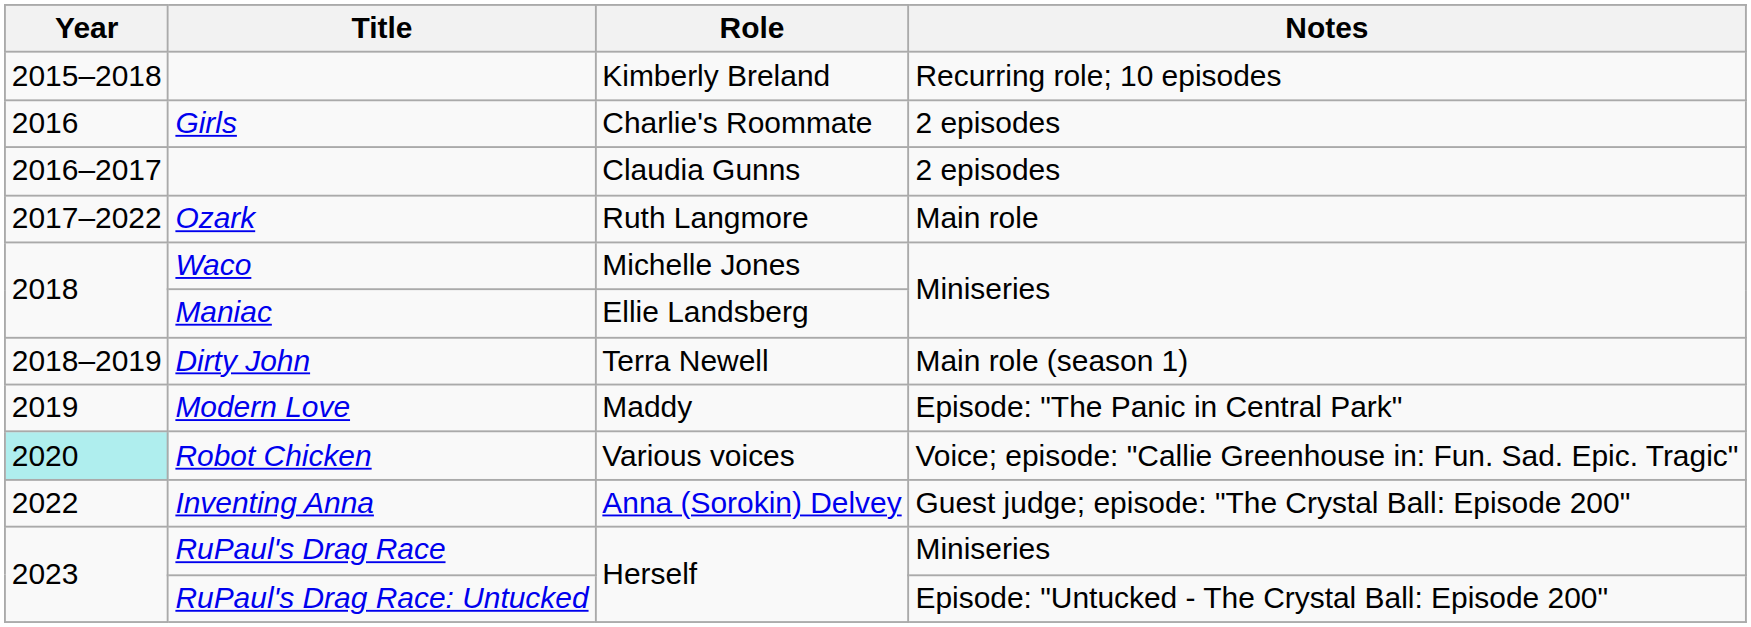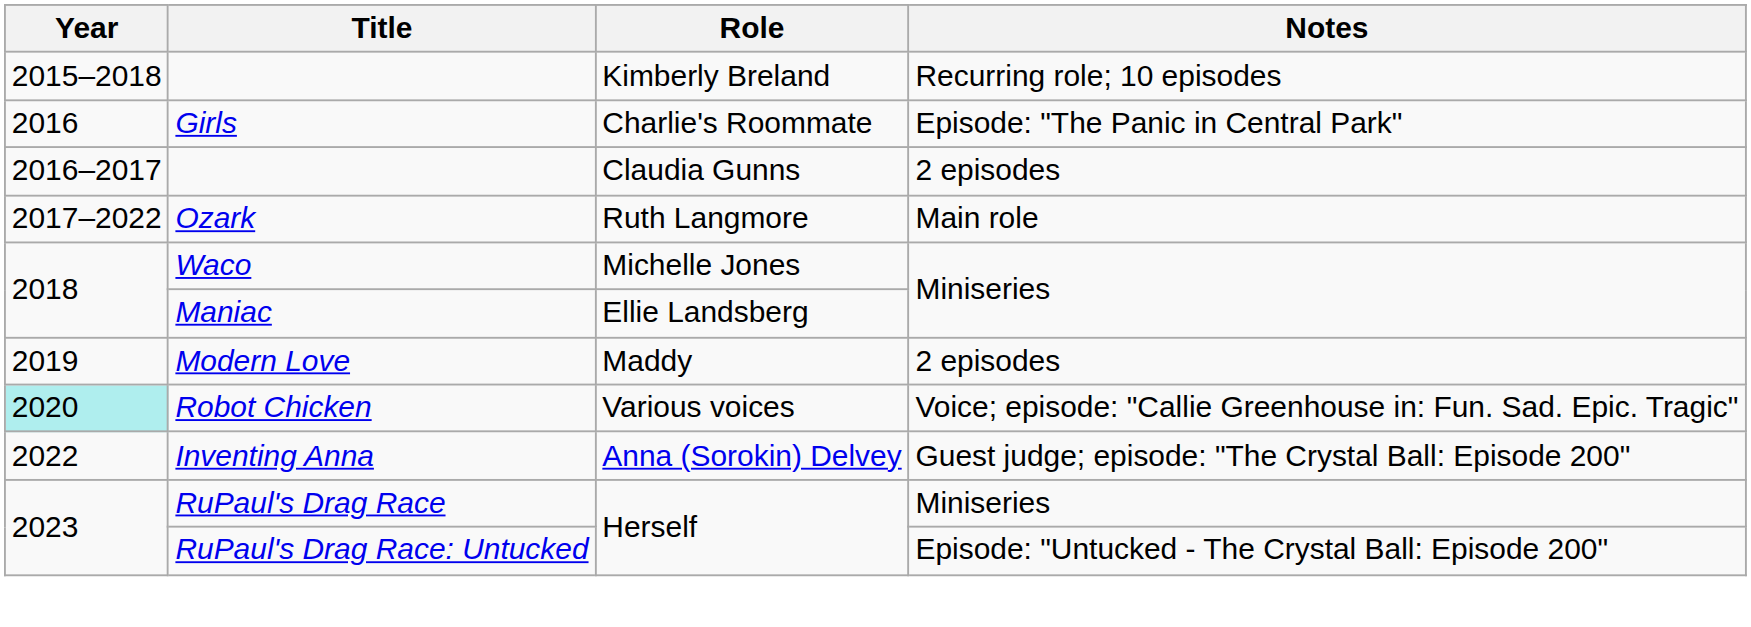 <table class="wikitable sortable">
 <tr>
 <th>Year</th>
 <th>Title</th>
 <th>Role</th>
 <th class="unsortable">Notes</th>
 </tr>
 <tr>
 <td>2015–2018</td>
 <td><em></em></td>
 <td>Kimberly Breland</td>
 <td>Recurring role; 10 episodes</td>
 </tr>
 <tr>
 <td>2016</td>
 <td><em><a href='#'>Girls</a></em></td>
 <td>Charlie's Roommate</td>
-<td>2 episodes</td>
+<td>Episode: "The Panic in Central Park"</td>
 </tr>
 <tr>
 <td>2016–2017</td>
 <td><em></em></td>
 <td>Claudia Gunns</td>
 <td>2 episodes</td>
 </tr>
 <tr>
 <td>2017–2022</td>
 <td><em><a href='#'>Ozark</a></em></td>
 <td>Ruth Langmore</td>
 <td>Main role</td>
 </tr>
 <tr>
 <td rowspan="2">2018</td>
 <td><em><a href='#'>Waco</a></em></td>
 <td>Michelle Jones</td>
 <td rowspan="2">Miniseries</td>
 </tr>
 <tr>
 <td><em><a href='#'>Maniac</a></em></td>
 <td>Ellie Landsberg</td>
 </tr>
 <tr>
-<td>2018–2019</td>
-<td><em><a href='#'>Dirty John</a></em></td>
-<td>Terra Newell</td>
-<td>Main role (season 1)</td>
-</tr>
-<tr>
 <td>2019</td>
 <td><em><a href='#'>Modern Love</a></em></td>
 <td>Maddy</td>
-<td>Episode: "The Panic in Central Park"</td>
+<td>2 episodes</td>
 </tr>
 <tr>
 <td style="background: paleturquoise;">2020</td>
 <td><em><a href='#'>Robot Chicken</a></em></td>
 <td>Various voices</td>
 <td>Voice; episode: "Callie Greenhouse in: Fun. Sad. Epic. Tragic"</td>
 </tr>
 <tr>
 <td>2022</td>
 <td><em><a href='#'>Inventing Anna</a></em></td>
 <td><a href='#'>Anna (Sorokin) Delvey</a></td>
 <td>Guest judge; episode: "The Crystal Ball: Episode 200"</td>
 </tr>
 <tr>
 <td rowspan="2">2023</td>
 <td><em><a href='#'>RuPaul's Drag Race</a></em></td>
 <td rowspan="2">Herself</td>
 <td>Miniseries</td>
 </tr>
 <tr>
 <td><em><a href='#'>RuPaul's Drag Race: Untucked</a></em></td>
 <td>Episode: "Untucked - The Crystal Ball: Episode 200"</td>
 </tr>
 </table>
